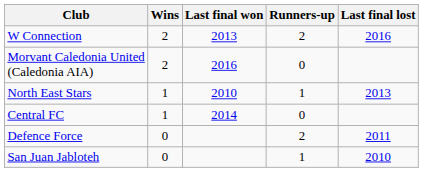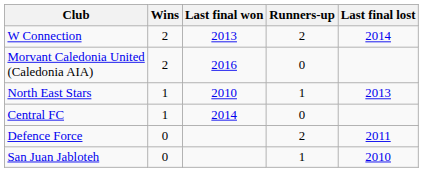 <table class="sortable wikitable" style="text-align: center; font-size:90%;">
 <tr>
 <th>Club</th>
 <th>Wins</th>
 <th>Last final won</th>
 <th>Runners-up</th>
 <th>Last final lost</th>
 </tr>
 <tr>
 <td align=left><a href='#'>W Connection</a></td>
 <td>2</td>
 <td><a href='#'>2013</a></td>
 <td>2</td>
-<td><a href='#'>2016</a></td>
+<td><a href='#'>2014</a></td>
 </tr>
 <tr>
 <td align=left><a href='#'>Morvant Caledonia United</a><br>(Caledonia AIA)</td>
 <td>2</td>
 <td><a href='#'>2016</a></td>
 <td>0</td>
 <td></td>
 </tr>
 <tr>
 <td align=left><a href='#'>North East Stars</a></td>
 <td>1</td>
 <td><a href='#'>2010</a></td>
 <td>1</td>
 <td><a href='#'>2013</a></td>
 </tr>
 <tr>
 <td align=left><a href='#'>Central FC</a></td>
 <td>1</td>
 <td><a href='#'>2014</a></td>
 <td>0</td>
 <td></td>
 </tr>
 <tr>
 <td align=left><a href='#'>Defence Force</a></td>
 <td>0</td>
 <td></td>
 <td>2</td>
 <td><a href='#'>2011</a></td>
 </tr>
 <tr>
 <td align=left><a href='#'>San Juan Jabloteh</a></td>
 <td>0</td>
 <td></td>
 <td>1</td>
 <td><a href='#'>2010</a></td>
 </tr>
 </table>
